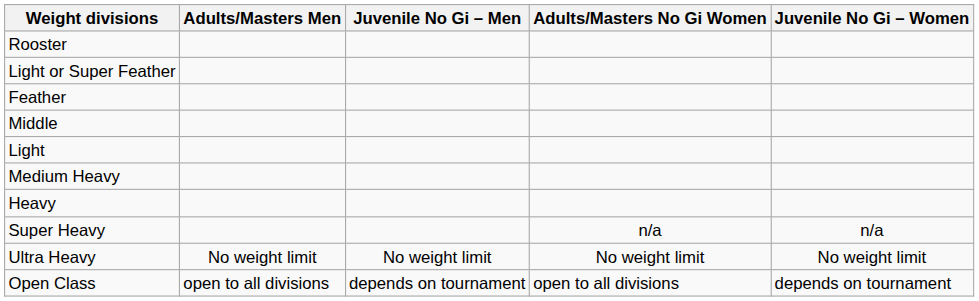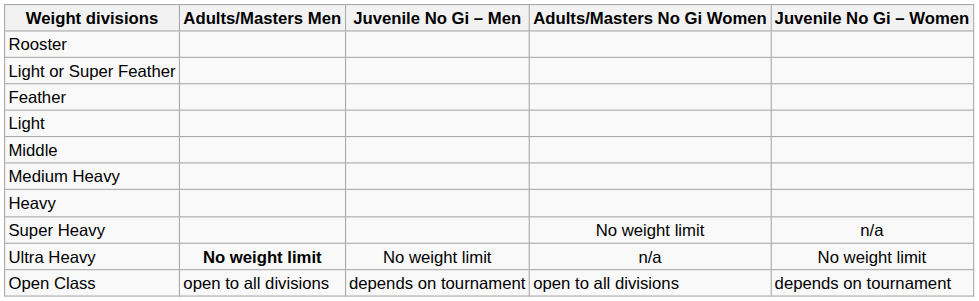 <table class="wikitable" style="font-size:95%;">
 <tr>
 <th>Weight divisions</th>
 <th>Adults/Masters Men</th>
 <th>Juvenile No Gi – Men</th>
 <th>Adults/Masters No Gi Women</th>
 <th>Juvenile No Gi – Women</th>
 </tr>
 <tr align="center">
 <td align="left">Rooster</td>
 <td></td>
 <td></td>
 <td></td>
 <td></td>
 </tr>
 <tr align="center">
 <td align="left">Light or Super Feather</td>
 <td></td>
 <td></td>
 <td></td>
 <td></td>
 </tr>
 <tr align="center">
 <td align="left">Feather</td>
 <td></td>
 <td></td>
 <td></td>
 <td></td>
 </tr>
 <tr align="center">
-<td align="left">Middle</td>
+<td align="left">Light</td>
 <td></td>
 <td></td>
 <td></td>
 <td></td>
 </tr>
 <tr align="center">
-<td align="left">Light</td>
+<td align="left">Middle</td>
 <td></td>
 <td></td>
 <td></td>
 <td></td>
 </tr>
 <tr align="center">
 <td align="left">Medium Heavy</td>
 <td></td>
 <td></td>
 <td></td>
 <td></td>
 </tr>
 <tr align="center">
 <td align="left">Heavy</td>
 <td></td>
 <td></td>
 <td></td>
 <td></td>
 </tr>
 <tr align="center">
 <td align="left">Super Heavy</td>
 <td></td>
 <td></td>
-<td>n/a</td>
+<td>No weight limit</td>
 <td>n/a</td>
 </tr>
 <tr align="center">
 <td align="left">Ultra Heavy</td>
+<td><strong>No weight limit</strong></td>
 <td>No weight limit</td>
-<td>No weight limit</td>
-<td>No weight limit</td>
+<td>n/a</td>
 <td>No weight limit</td>
 </tr>
 <tr>
 <td>Open Class</td>
 <td>open to all divisions</td>
 <td>depends on tournament</td>
 <td>open to all divisions</td>
 <td>depends on tournament</td>
 </tr>
 </table>
